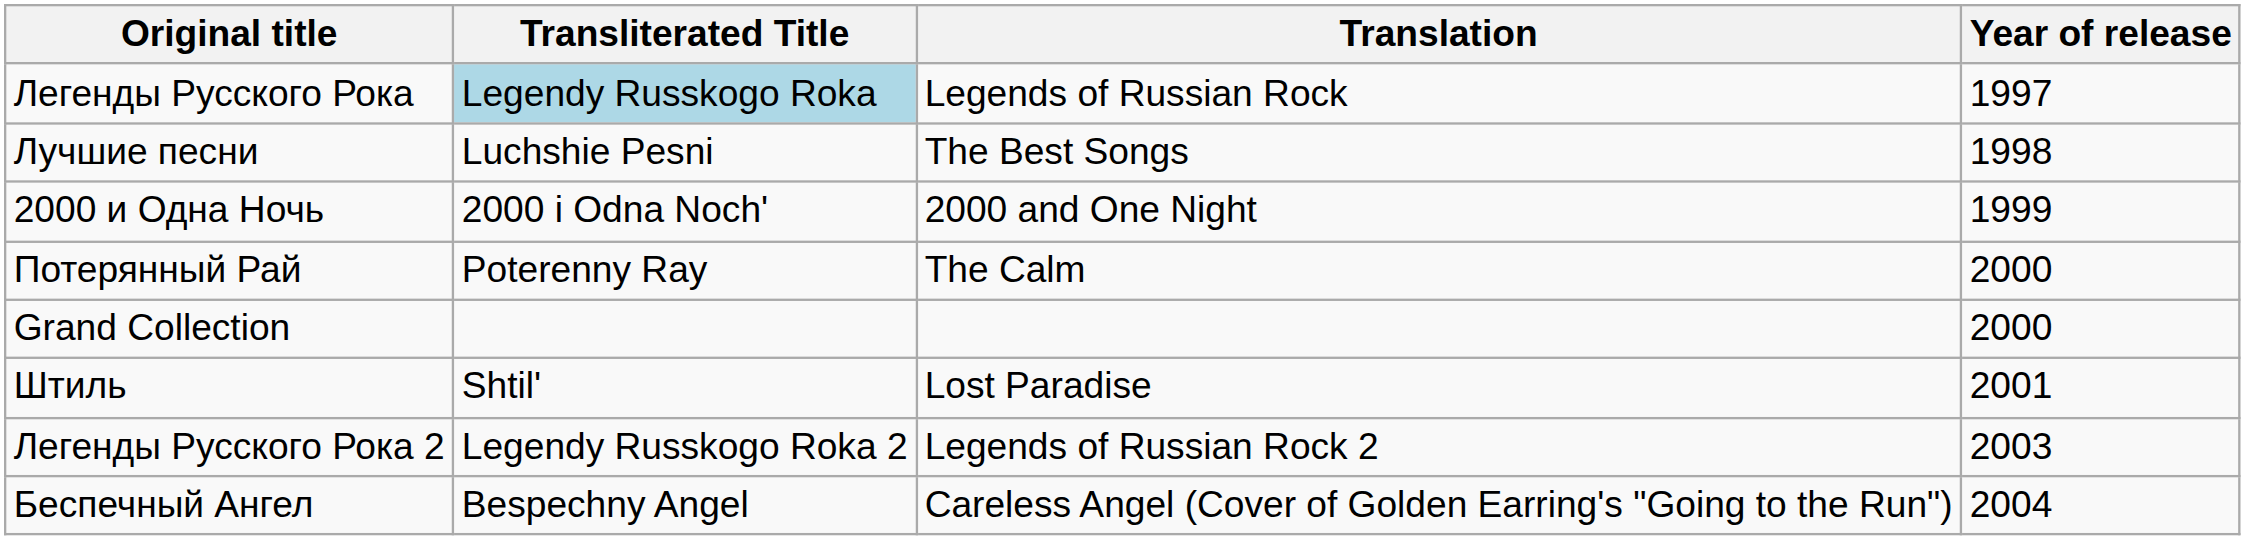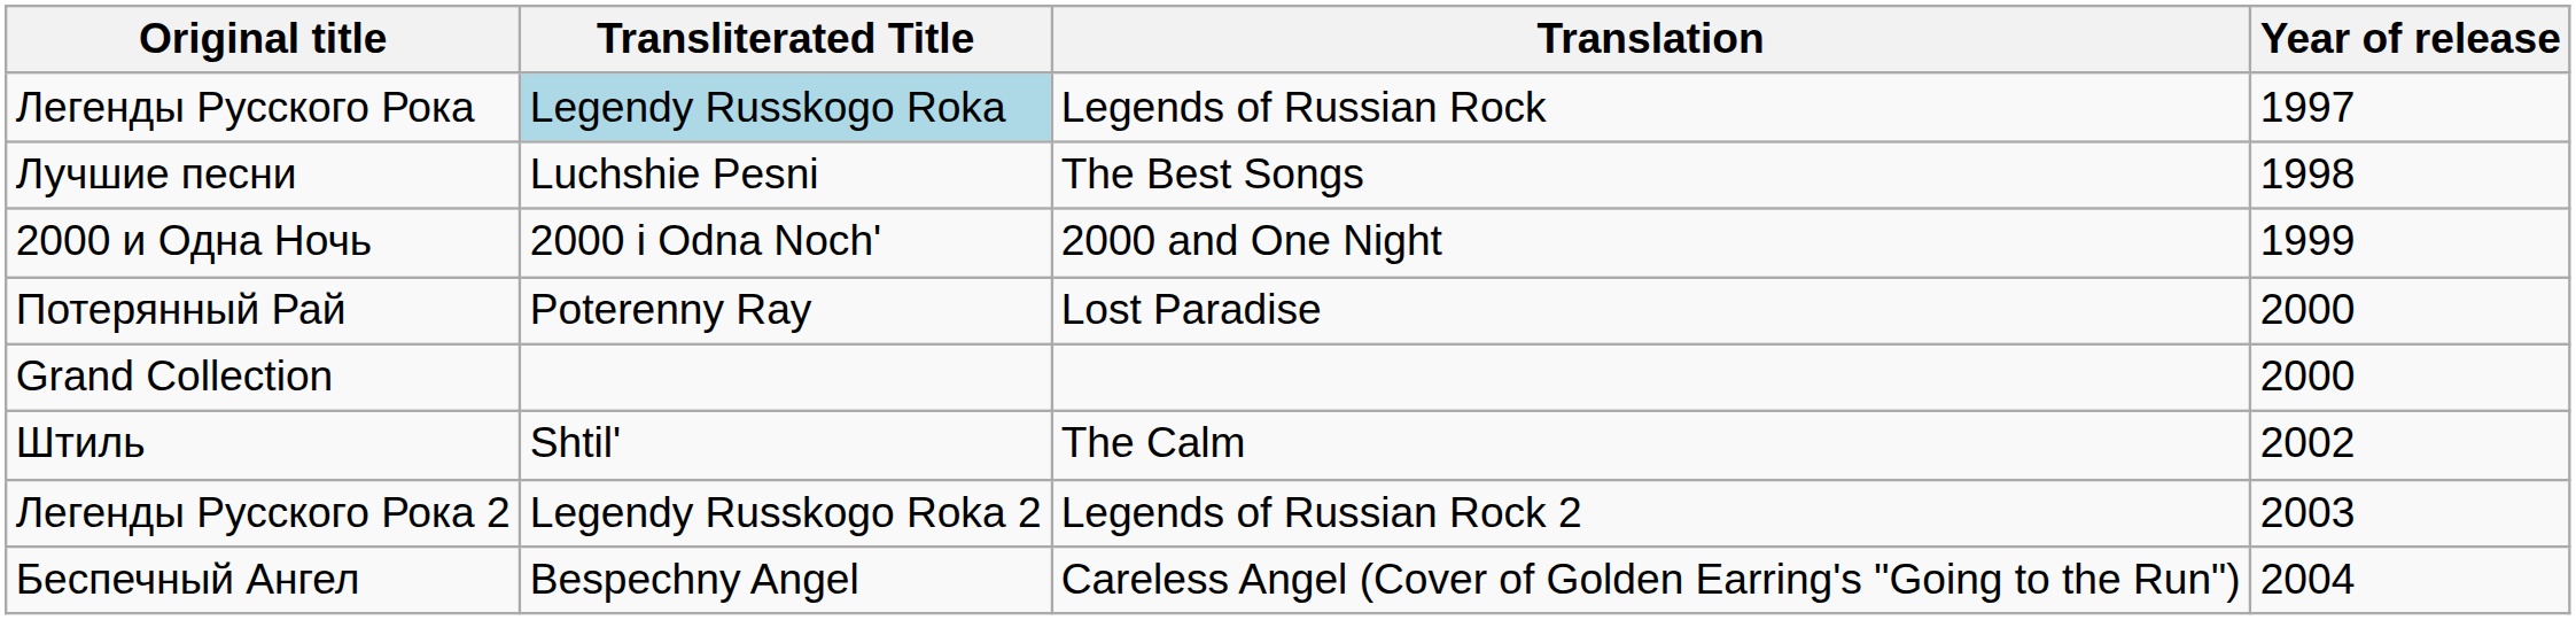 <table class="wikitable">
 <tr>
 <th>Original title</th>
 <th>Transliterated Title</th>
 <th>Translation</th>
 <th>Year of release</th>
 </tr>
 <tr>
 <td>Легенды Русского Рока</td>
 <td style="background: lightblue;">Legendy Russkogo Roka</td>
 <td>Legends of Russian Rock</td>
 <td>1997</td>
 </tr>
 <tr>
 <td>Лучшие песни</td>
 <td>Luchshie Pesni</td>
 <td>The Best Songs</td>
 <td>1998</td>
 </tr>
 <tr>
 <td>2000 и Одна Ночь</td>
 <td>2000 i Odna Noch'</td>
 <td>2000 and One Night</td>
 <td>1999</td>
 </tr>
 <tr>
 <td>Потерянный Рай</td>
 <td>Poterenny Ray</td>
-<td>The Calm</td>
+<td>Lost Paradise</td>
 <td>2000</td>
 </tr>
 <tr>
 <td>Grand Collection</td>
 <td></td>
 <td></td>
 <td>2000</td>
 </tr>
 <tr>
 <td>Штиль</td>
 <td>Shtil'</td>
-<td>Lost Paradise</td>
-<td>2001</td>
+<td>The Calm</td>
+<td>2002</td>
 </tr>
 <tr>
 <td>Легенды Русского Рока 2</td>
 <td>Legendy Russkogo Roka 2</td>
 <td>Legends of Russian Rock 2</td>
 <td>2003</td>
 </tr>
 <tr>
 <td>Беспечный Ангел</td>
 <td>Bespechny Angel</td>
 <td>Careless Angel (Cover of Golden Earring's "Going to the Run")</td>
 <td>2004</td>
 </tr>
 </table>
